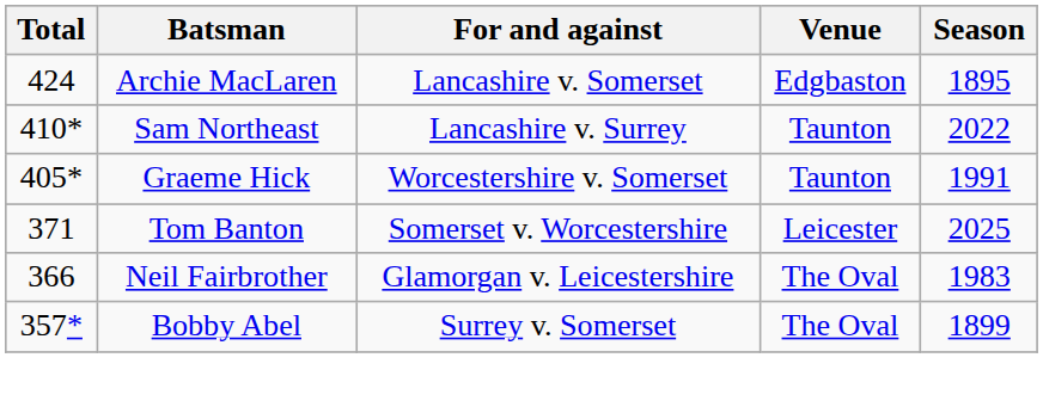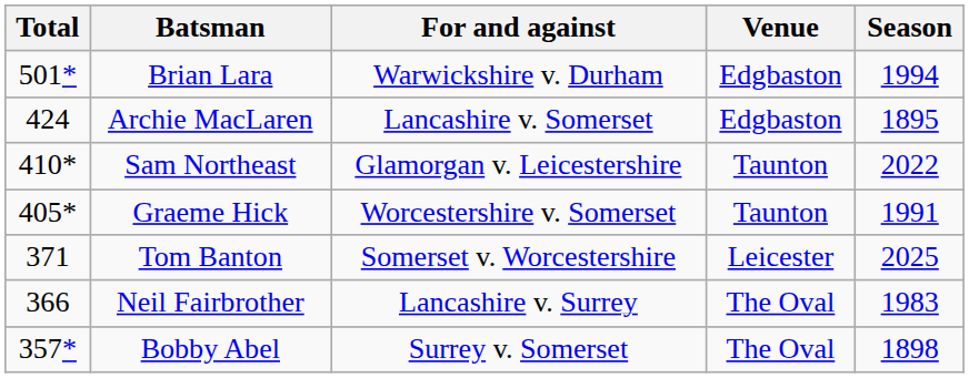 <table align="center" | class="wikitable" width="60%">
 <tr bgcolor="#efefef">
 <th align="center">Total</th>
 <th align="center">Batsman</th>
 <th align="center">For and against</th>
 <th align="center">Venue</th>
 <th align="center">Season</th>
+</tr>
+<tr>
+<td align="center">501<a href='#'>*</a></td>
+<td align="center"><a href='#'>Brian Lara</a></td>
+<td align="center"><a href='#'>Warwickshire</a> v. <a href='#'>Durham</a></td>
+<td align="center"><a href='#'>Edgbaston</a></td>
+<td align="center"><a href='#'>1994</a></td>
 </tr>
 <tr>
 <td align="center">424</td>
 <td align="center"><a href='#'>Archie MacLaren</a></td>
 <td align="center"><a href='#'>Lancashire</a> v. <a href='#'>Somerset</a></td>
 <td align="center"><a href='#'>Edgbaston</a></td>
 <td align="center"><a href='#'>1895</a></td>
 </tr>
 <tr>
 <td align="center">410*</td>
 <td align="center"><a href='#'>Sam Northeast</a></td>
-<td align="center"><a href='#'>Lancashire</a> v. <a href='#'>Surrey</a></td>
+<td align="center"><a href='#'>Glamorgan</a> v. <a href='#'>Leicestershire</a></td>
 <td align="center"><a href='#'>Taunton</a></td>
 <td align="center"><a href='#'>2022</a></td>
 </tr>
 <tr>
 <td align="center">405*</td>
 <td align="center"><a href='#'>Graeme Hick</a></td>
 <td align="center"><a href='#'>Worcestershire</a> v. <a href='#'>Somerset</a></td>
 <td align="center"><a href='#'>Taunton</a></td>
 <td align="center"><a href='#'>1991</a></td>
 </tr>
 <tr>
 <td align="center">371</td>
 <td align="center"><a href='#'>Tom Banton</a></td>
 <td align="center"><a href='#'>Somerset</a> v. <a href='#'>Worcestershire</a></td>
 <td align="center"><a href='#'>Leicester</a></td>
 <td align="center"><a href='#'>2025</a></td>
 </tr>
 <tr>
 <td align="center">366</td>
 <td align="center"><a href='#'>Neil Fairbrother</a></td>
-<td align="center"><a href='#'>Glamorgan</a> v. <a href='#'>Leicestershire</a></td>
+<td align="center"><a href='#'>Lancashire</a> v. <a href='#'>Surrey</a></td>
 <td align="center"><a href='#'>The Oval</a></td>
 <td align="center"><a href='#'>1983</a></td>
 </tr>
 <tr>
 <td align="center">357<a href='#'>*</a></td>
 <td align="center"><a href='#'>Bobby Abel</a></td>
 <td align="center"><a href='#'>Surrey</a> v. <a href='#'>Somerset</a></td>
 <td align="center"><a href='#'>The Oval</a></td>
-<td align="center"><a href='#'>1899</a></td>
+<td align="center"><a href='#'>1898</a></td>
 </tr>
 </table>
